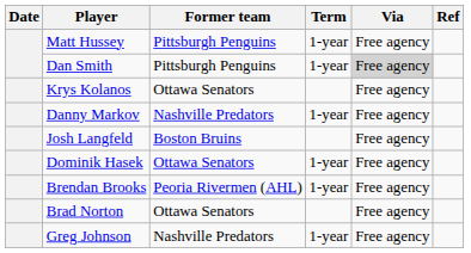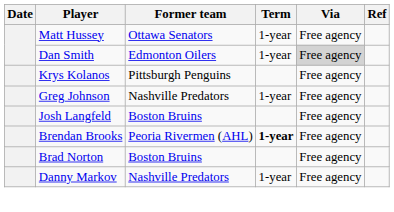 <table class="wikitable plainrowheaders">
 <tr style="background:#ddd; text-align:center;">
 <th>Date</th>
 <th>Player</th>
 <th>Former team</th>
 <th>Term</th>
 <th>Via</th>
 <th>Ref</th>
 </tr>
 <tr>
 <th scope="row" rowspan=2></th>
 <td><a href='#'>Matt Hussey</a></td>
-<td><a href='#'>Pittsburgh Penguins</a></td>
+<td><a href='#'>Ottawa Senators</a></td>
 <td>1-year</td>
 <td>Free agency</td>
 <td></td>
 </tr>
 <tr>
 <td><a href='#'>Dan Smith</a></td>
-<td>Pittsburgh Penguins</td>
+<td><a href='#'>Edmonton Oilers</a></td>
 <td>1-year</td>
 <td style="background: lightgrey;">Free agency</td>
 <td></td>
 </tr>
 <tr>
 <th scope="row"></th>
 <td><a href='#'>Krys Kolanos</a></td>
-<td>Ottawa Senators</td>
+<td>Pittsburgh Penguins</td>
 <td></td>
 <td>Free agency</td>
 <td></td>
 </tr>
 <tr>
 <th scope="row"></th>
-<td><a href='#'>Danny Markov</a></td>
-<td><a href='#'>Nashville Predators</a></td>
+<td><a href='#'>Greg Johnson</a></td>
+<td>Nashville Predators</td>
 <td>1-year</td>
 <td>Free agency</td>
 <td></td>
 </tr>
 <tr>
 <th scope="row"></th>
 <td><a href='#'>Josh Langfeld</a></td>
 <td><a href='#'>Boston Bruins</a></td>
 <td></td>
 <td>Free agency</td>
 <td></td>
 </tr>
 <tr>
 <th scope="row"></th>
-<td><a href='#'>Dominik Hasek</a></td>
-<td><a href='#'>Ottawa Senators</a></td>
-<td>1-year</td>
-<td>Free agency</td>
-<td></td>
-</tr>
-<tr>
-<th scope="row"></th>
 <td><a href='#'>Brendan Brooks</a></td>
 <td><a href='#'>Peoria Rivermen</a> (<a href='#'>AHL</a>)</td>
-<td>1-year</td>
+<td><strong>1-year</strong></td>
 <td>Free agency</td>
 <td></td>
 </tr>
 <tr>
 <th scope="row"></th>
 <td><a href='#'>Brad Norton</a></td>
-<td>Ottawa Senators</td>
+<td><a href='#'>Boston Bruins</a></td>
 <td></td>
 <td>Free agency</td>
 <td></td>
 </tr>
 <tr>
 <th scope="row"></th>
-<td><a href='#'>Greg Johnson</a></td>
-<td>Nashville Predators</td>
+<td><a href='#'>Danny Markov</a></td>
+<td><a href='#'>Nashville Predators</a></td>
 <td>1-year</td>
 <td>Free agency</td>
 <td></td>
 </tr>
 </table>
